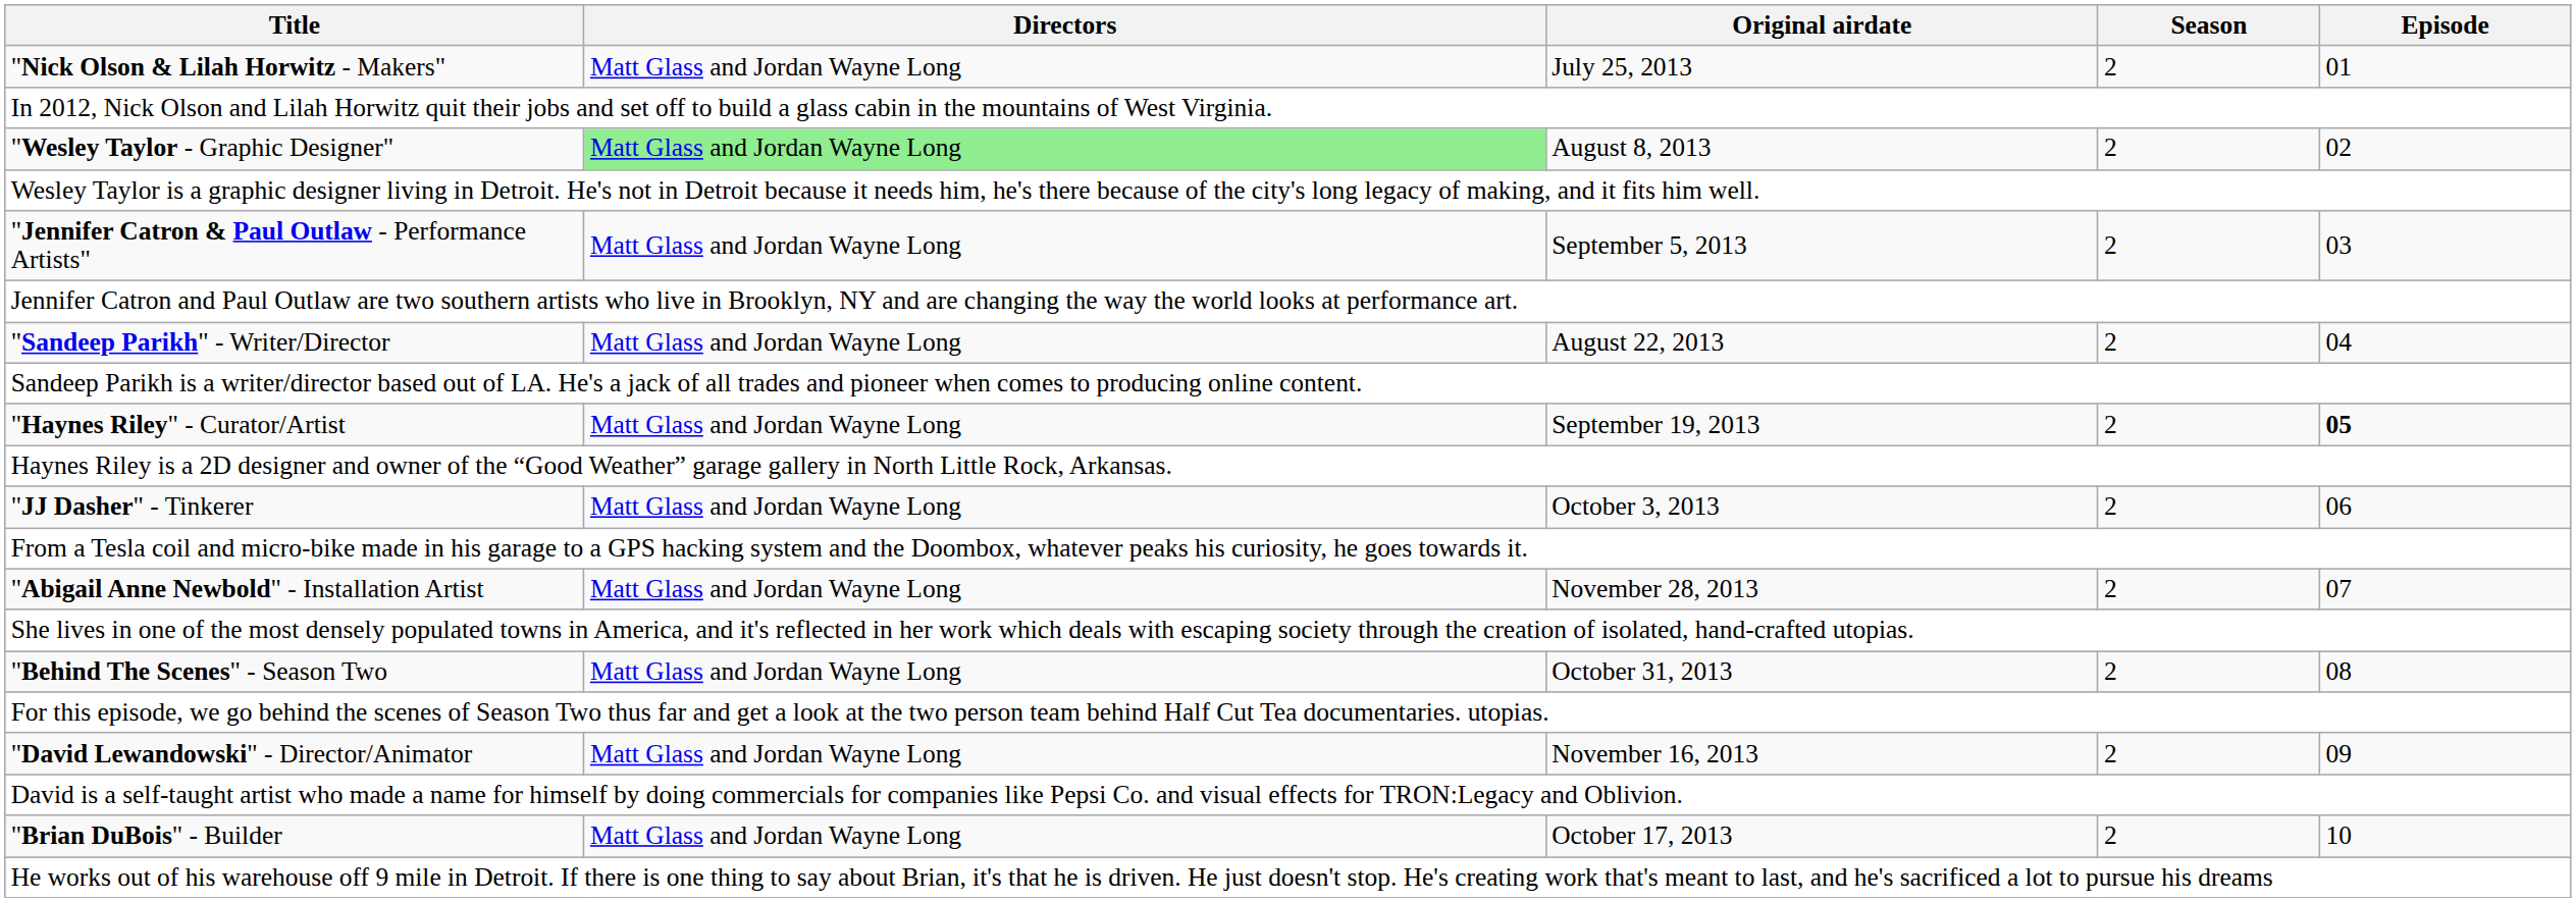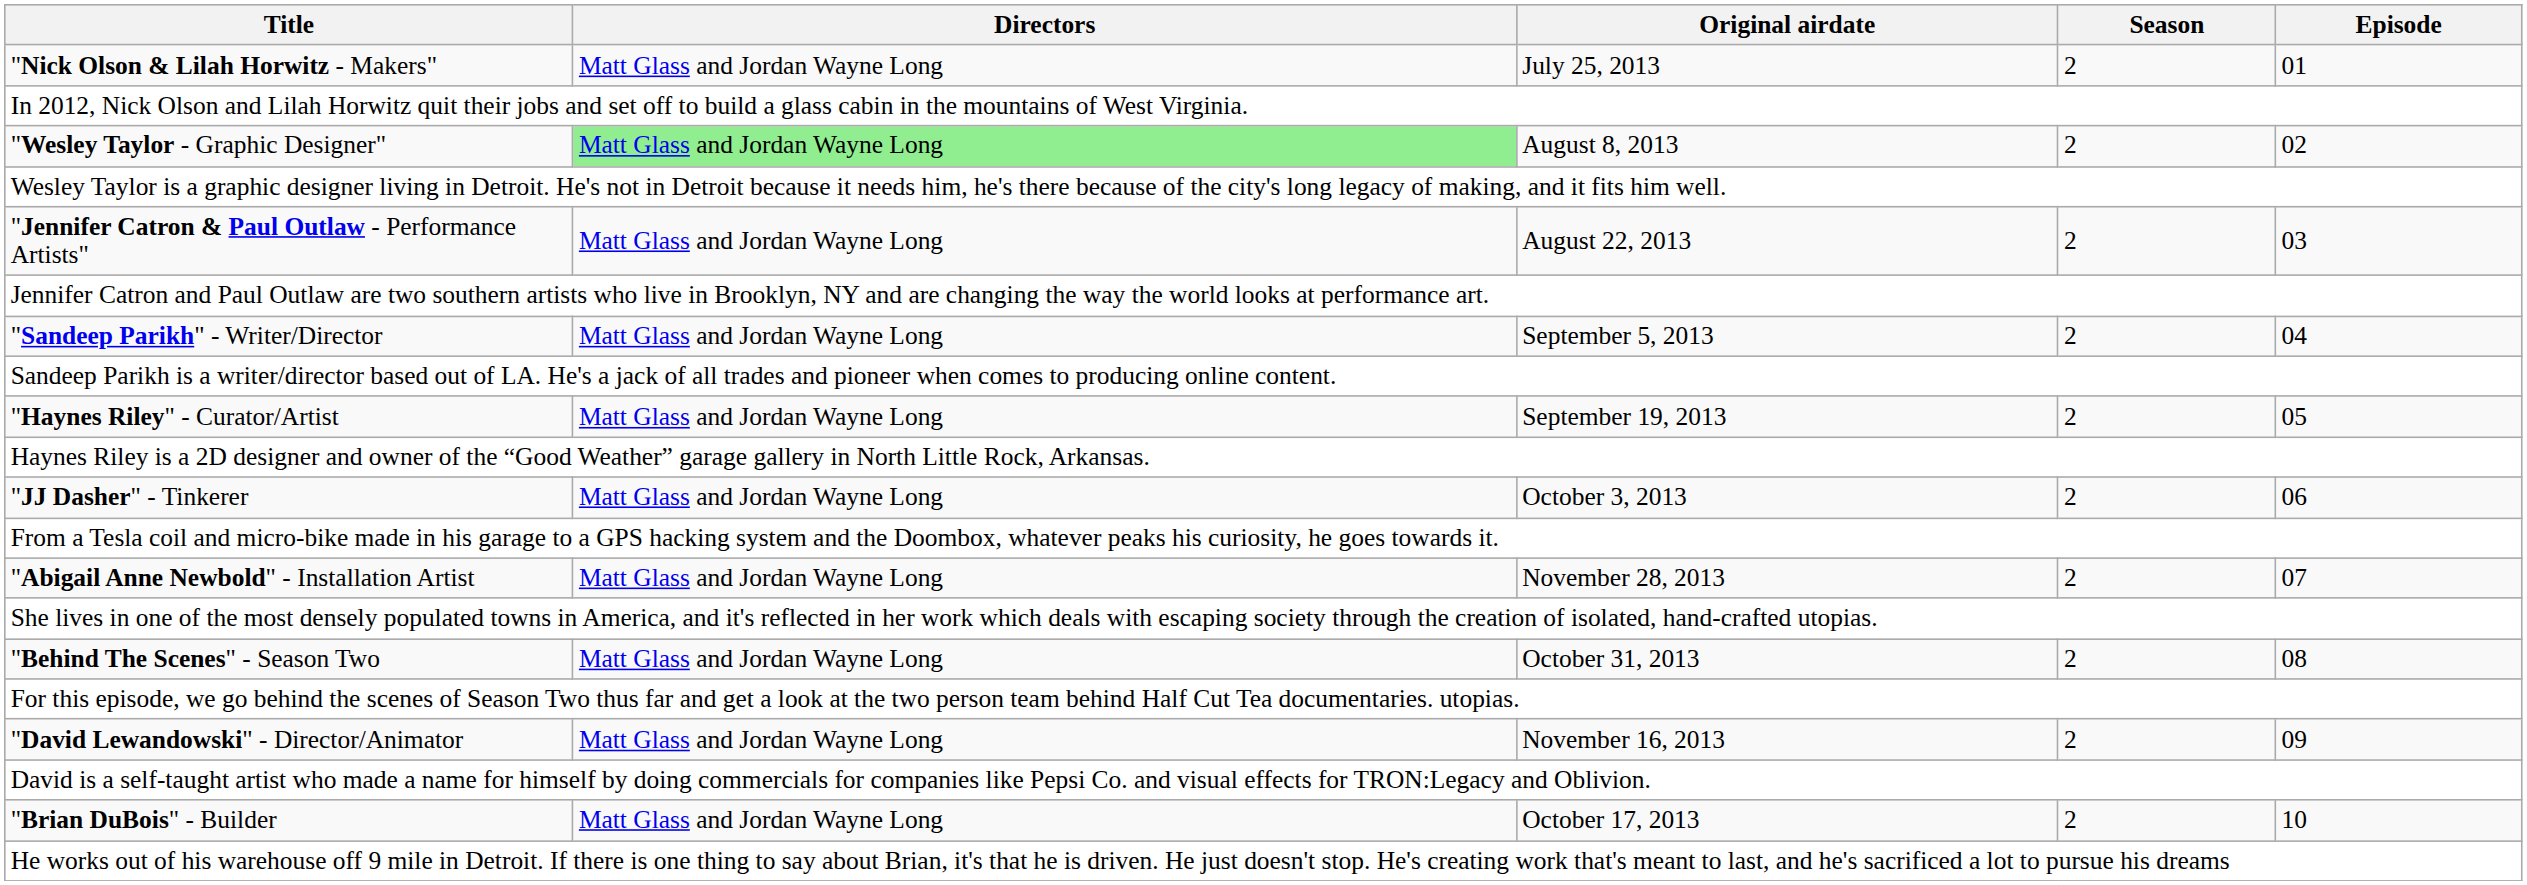 <table class="wikitable" style="width:100%;">
 <tr>
 <th style="width:350px;">Title</th>
 <th style="text-align:center;">Directors</th>
 <th style="text-align:center;">Original airdate</th>
 <th style="text-align:center;">Season</th>
 <th>Episode</th>
 </tr>
 <tr>
 <td>"<strong>Nick Olson & Lilah Horwitz</strong> - Makers"</td>
 <td><a href='#'>Matt Glass</a> and Jordan Wayne Long</td>
 <td>July 25, 2013</td>
 <td>2</td>
 <td>01</td>
 </tr>
 <tr>
 <td colspan="6" style="background:#fff;">In 2012, Nick Olson and Lilah Horwitz quit their jobs and set off to build a glass cabin in the mountains of West Virginia.</td>
 </tr>
 <tr>
 <td>"<strong>Wesley Taylor</strong> - Graphic Designer"</td>
 <td style="background: lightgreen;"><a href='#'>Matt Glass</a> and Jordan Wayne Long</td>
 <td>August 8, 2013</td>
 <td>2</td>
 <td>02</td>
 </tr>
 <tr>
 <td colspan="6" style="background:#fff;">Wesley Taylor is a graphic designer living in Detroit. He's not in Detroit because it needs him, he's there because of the city's long legacy of making, and it fits him well.</td>
 </tr>
 <tr>
 <td>"<strong>Jennifer Catron & <a href='#'>Paul Outlaw</a></strong> - Performance Artists"</td>
 <td><a href='#'>Matt Glass</a> and Jordan Wayne Long</td>
-<td>September 5, 2013</td>
+<td>August 22, 2013</td>
 <td>2</td>
 <td>03</td>
 </tr>
 <tr>
 <td colspan="6" style="background:#fff;">Jennifer Catron and Paul Outlaw are two southern artists who live in Brooklyn, NY and are changing the way the world looks at performance art.</td>
 </tr>
 <tr>
 <td>"<strong><a href='#'>Sandeep Parikh</a></strong>" - Writer/Director</td>
 <td><a href='#'>Matt Glass</a> and Jordan Wayne Long</td>
-<td>August 22, 2013</td>
+<td>September 5, 2013</td>
 <td>2</td>
 <td>04</td>
 </tr>
 <tr>
 <td colspan="6" style="background:#fff;">Sandeep Parikh is a writer/director based out of LA. He's a jack of all trades and pioneer when comes to producing online content.</td>
 </tr>
 <tr>
 <td>"<strong>Haynes Riley</strong>" - Curator/Artist</td>
 <td><a href='#'>Matt Glass</a> and Jordan Wayne Long</td>
 <td>September 19, 2013</td>
 <td>2</td>
-<td><strong>05</strong></td>
+<td>05</td>
 </tr>
 <tr>
 <td colspan="6" style="background:#fff;">Haynes Riley is a 2D designer and owner of the “Good Weather” garage gallery in North Little Rock, Arkansas.</td>
 </tr>
 <tr>
 <td>"<strong>JJ Dasher</strong>" - Tinkerer</td>
 <td><a href='#'>Matt Glass</a> and Jordan Wayne Long</td>
 <td>October 3, 2013</td>
 <td>2</td>
 <td>06</td>
 </tr>
 <tr>
 <td colspan="6" style="background:#fff;">From a Tesla coil and micro-bike made in his garage to a GPS hacking system and the Doombox, whatever peaks his curiosity, he goes towards it.</td>
 </tr>
 <tr>
 <td>"<strong>Abigail Anne Newbold</strong>" - Installation Artist</td>
 <td><a href='#'>Matt Glass</a> and Jordan Wayne Long</td>
 <td>November 28, 2013</td>
 <td>2</td>
 <td>07</td>
 </tr>
 <tr>
 <td colspan="6" style="background:#fff;">She lives in one of the most densely populated towns in America, and it's reflected in her work which deals with escaping society through the creation of isolated, hand-crafted utopias.</td>
 </tr>
 <tr>
 <td>"<strong>Behind The Scenes</strong>" - Season Two</td>
 <td><a href='#'>Matt Glass</a> and Jordan Wayne Long</td>
 <td>October 31, 2013</td>
 <td>2</td>
 <td>08</td>
 </tr>
 <tr>
 <td colspan="6" style="background:#fff;">For this episode, we go behind the scenes of Season Two thus far and get a look at the two person team behind Half Cut Tea documentaries. utopias.</td>
 </tr>
 <tr>
 <td>"<strong>David Lewandowski</strong>" - Director/Animator</td>
 <td><a href='#'>Matt Glass</a> and Jordan Wayne Long</td>
 <td>November 16, 2013</td>
 <td>2</td>
 <td>09</td>
 </tr>
 <tr>
 <td colspan="6" style="background:#fff;">David is a self-taught artist who made a name for himself by doing commercials for companies like Pepsi Co. and visual effects for TRON:Legacy and Oblivion.</td>
 </tr>
 <tr>
 <td>"<strong>Brian DuBois</strong>" - Builder</td>
 <td><a href='#'>Matt Glass</a> and Jordan Wayne Long</td>
 <td>October 17, 2013</td>
 <td>2</td>
 <td>10</td>
 </tr>
 <tr>
 <td colspan="6" style="background:#fff;">He works out of his warehouse off 9 mile in Detroit. If there is one thing to say about Brian, it's that he is driven. He just doesn't stop. He's creating work that's meant to last, and he's sacrificed a lot to pursue his dreams</td>
 </tr>
 </table>
